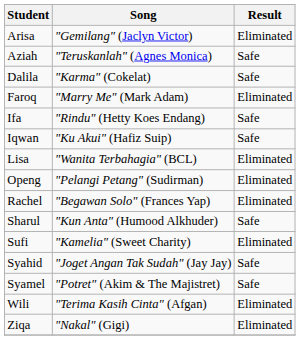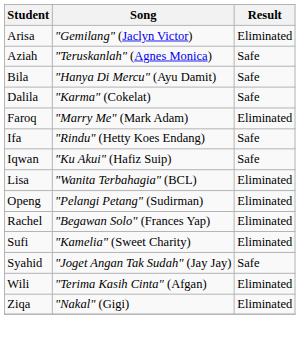 <table class="wikitable" style="font-size:90%;">
 <tr>
 <th>Student</th>
 <th>Song</th>
 <th>Result</th>
 </tr>
 <tr>
 <td>Arisa</td>
 <td><em>"Gemilang"</em> (<a href='#'>Jaclyn Victor</a>)</td>
 <td>Eliminated</td>
 </tr>
 <tr>
 <td>Aziah</td>
 <td><em>"Teruskanlah"</em> (<a href='#'>Agnes Monica</a>)</td>
+<td>Safe</td>
+</tr>
+<tr>
+<td>Bila</td>
+<td><em>"Hanya Di Mercu"</em> (Ayu Damit)</td>
 <td>Safe</td>
 </tr>
 <tr>
 <td>Dalila</td>
 <td><em>"Karma"</em> (Cokelat)</td>
 <td>Safe</td>
 </tr>
 <tr>
 <td>Faroq</td>
 <td><em>"Marry Me"</em> (Mark Adam)</td>
 <td>Eliminated</td>
 </tr>
 <tr>
 <td>Ifa</td>
 <td><em>"Rindu"</em> (Hetty Koes Endang)</td>
 <td>Safe</td>
 </tr>
 <tr>
 <td>Iqwan</td>
 <td><em>"Ku Akui"</em> (Hafiz Suip)</td>
 <td>Safe</td>
 </tr>
 <tr>
 <td>Lisa</td>
 <td><em>"Wanita Terbahagia"</em> (BCL)</td>
 <td>Eliminated</td>
 </tr>
 <tr>
 <td>Openg</td>
 <td><em>"Pelangi Petang"</em> (Sudirman)</td>
 <td>Eliminated</td>
 </tr>
 <tr>
 <td>Rachel</td>
 <td><em>"Begawan Solo"</em> (Frances Yap)</td>
 <td>Eliminated</td>
 </tr>
 <tr>
-<td>Sharul</td>
-<td><em>"Kun Anta"</em> (Humood Alkhuder)</td>
-<td>Safe</td>
-</tr>
-<tr>
 <td>Sufi</td>
 <td><em>"Kamelia"</em> (Sweet Charity)</td>
 <td>Eliminated</td>
 </tr>
 <tr>
 <td>Syahid</td>
 <td><em>"Joget Angan Tak Sudah"</em> (Jay Jay)</td>
-<td>Safe</td>
-</tr>
-<tr>
-<td>Syamel</td>
-<td><em>"Potret"</em> (Akim & The Majistret)</td>
 <td>Safe</td>
 </tr>
 <tr>
 <td>Wili</td>
 <td><em>"Terima Kasih Cinta"</em> (Afgan)</td>
 <td>Eliminated</td>
 </tr>
 <tr>
 <td>Ziqa</td>
 <td><em>"Nakal"</em> (Gigi)</td>
 <td>Eliminated</td>
 </tr>
 <tr>
 </tr>
 </table>
